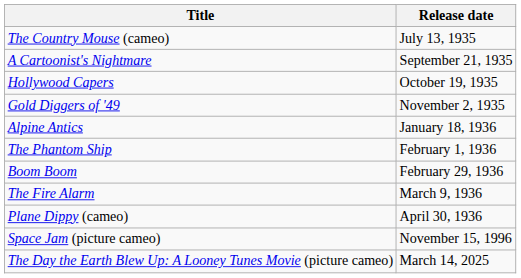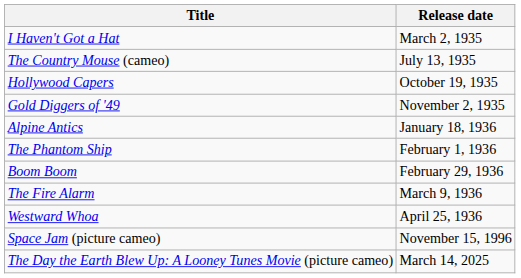 <table class="wikitable">
 <tr>
 <th>Title</th>
 <th>Release date</th>
 </tr>
 <tr>
+<td><em><a href='#'>I Haven't Got a Hat</a></em></td>
+<td>March 2, 1935</td>
+</tr>
+<tr>
 <td><em><a href='#'>The Country Mouse</a></em> (cameo)</td>
 <td>July 13, 1935</td>
-</tr>
-<tr>
-<td><em><a href='#'>A Cartoonist's Nightmare</a></em></td>
-<td>September 21, 1935</td>
 </tr>
 <tr>
 <td><em><a href='#'>Hollywood Capers</a></em></td>
 <td>October 19, 1935</td>
 </tr>
 <tr>
 <td><em><a href='#'>Gold Diggers of '49</a></em></td>
 <td>November 2, 1935</td>
 </tr>
 <tr>
 <td><em><a href='#'>Alpine Antics</a></em></td>
 <td>January 18, 1936</td>
 </tr>
 <tr>
 <td><em><a href='#'>The Phantom Ship</a></em></td>
 <td>February 1, 1936</td>
 </tr>
 <tr>
 <td><em><a href='#'>Boom Boom</a></em></td>
 <td>February 29, 1936</td>
 </tr>
 <tr>
 <td><em><a href='#'>The Fire Alarm</a></em></td>
 <td>March 9, 1936</td>
 </tr>
 <tr>
-<td><em><a href='#'>Plane Dippy</a></em> (cameo)</td>
-<td>April 30, 1936</td>
+<td><em><a href='#'>Westward Whoa</a></em></td>
+<td>April 25, 1936</td>
 </tr>
 <tr>
 <td><em><a href='#'>Space Jam</a></em> (picture cameo)</td>
 <td>November 15, 1996</td>
 </tr>
 <tr>
 <td><em><a href='#'>The Day the Earth Blew Up: A Looney Tunes Movie</a></em> (picture cameo)</td>
 <td>March 14, 2025</td>
 </tr>
 </table>
